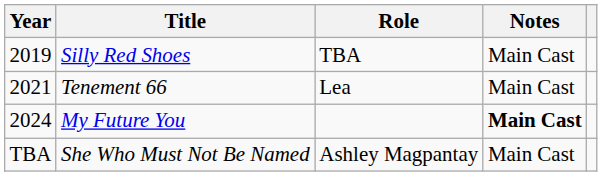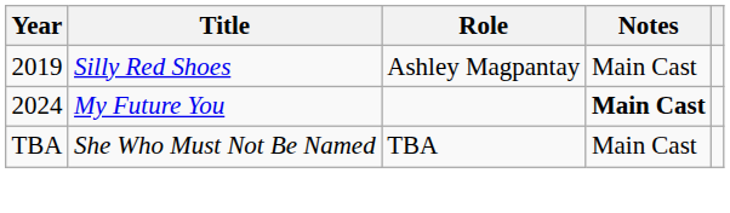 <table class="wikitable sortable">
 <tr>
 <th>Year</th>
 <th>Title</th>
 <th>Role</th>
 <th class="unsortable">Notes</th>
 <th class="unsortable"></th>
 </tr>
 <tr>
 <td>2019</td>
 <td><em><a href='#'>Silly Red Shoes</a></em></td>
-<td>TBA</td>
-<td>Main Cast</td>
-<td style="text-align:center;"></td>
-</tr>
-<tr>
-<td>2021</td>
-<td><em>Tenement 66</em></td>
-<td>Lea</td>
+<td>Ashley Magpantay</td>
 <td>Main Cast</td>
 <td style="text-align:center;"></td>
 </tr>
 <tr>
 <td>2024</td>
 <td><em><a href='#'>My Future You</a></em></td>
 <td></td>
 <td><strong>Main Cast</strong></td>
 <td></td>
 </tr>
 <tr>
 <td>TBA</td>
 <td><em>She Who Must Not Be Named</em></td>
-<td>Ashley Magpantay</td>
+<td>TBA</td>
 <td>Main Cast</td>
 <td style="text-align:center;"></td>
 </tr>
 </table>
